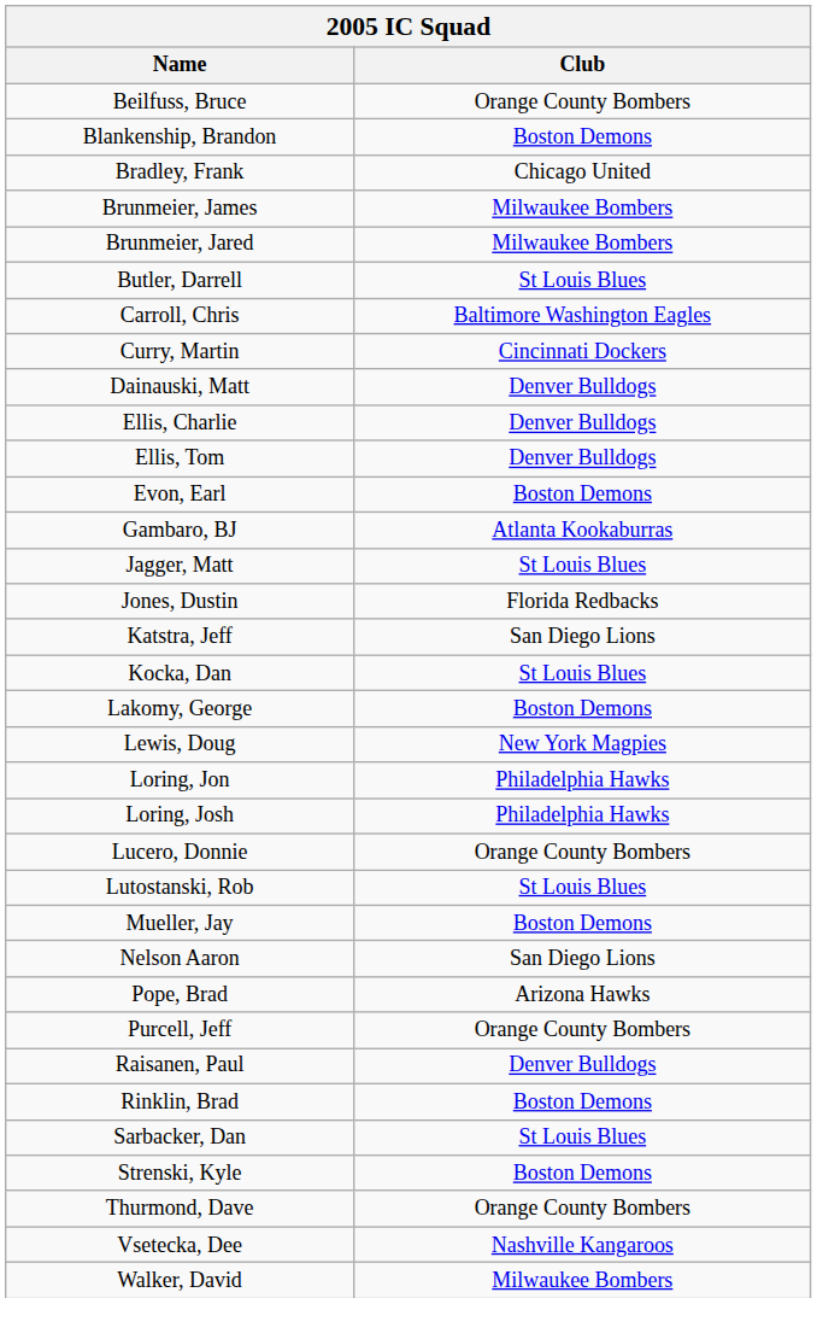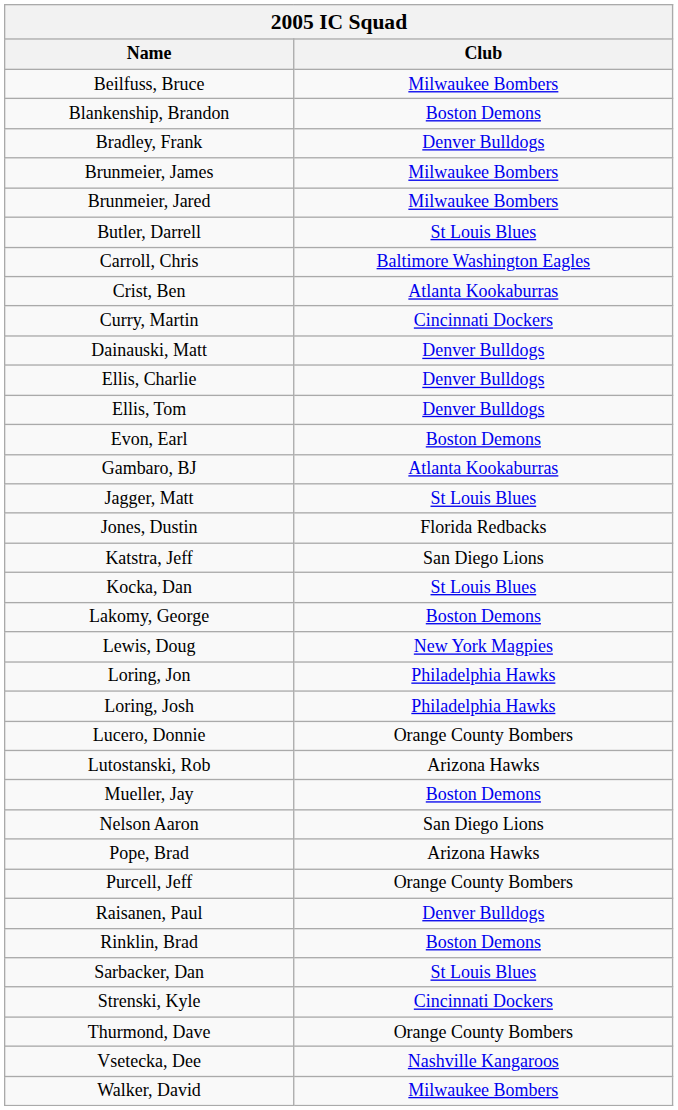 <table class="wikitable collapsible collapsed" style="font-size: 85%; text-align:center;">
 <tr valign="top">
 <th colspan="2" width="500"><big>2005 IC Squad</big></th>
 </tr>
 <tr>
 <th>Name</th>
 <th>Club</th>
 </tr>
 <tr>
 <td>Beilfuss, Bruce</td>
-<td>Orange County Bombers</td>
+<td><a href='#'>Milwaukee Bombers</a></td>
 </tr>
 <tr>
 <td>Blankenship, Brandon</td>
 <td><a href='#'>Boston Demons</a></td>
 </tr>
 <tr>
 <td>Bradley, Frank</td>
-<td>Chicago United</td>
+<td><a href='#'>Denver Bulldogs</a></td>
 </tr>
 <tr>
 <td>Brunmeier, James</td>
 <td><a href='#'>Milwaukee Bombers</a></td>
 </tr>
 <tr>
 <td>Brunmeier, Jared</td>
 <td><a href='#'>Milwaukee Bombers</a></td>
 </tr>
 <tr>
 <td>Butler, Darrell</td>
 <td><a href='#'>St Louis Blues</a></td>
 </tr>
 <tr>
 <td>Carroll, Chris</td>
 <td><a href='#'>Baltimore Washington Eagles</a></td>
+</tr>
+<tr>
+<td>Crist, Ben</td>
+<td><a href='#'>Atlanta Kookaburras</a></td>
 </tr>
 <tr>
 <td>Curry, Martin</td>
 <td><a href='#'>Cincinnati Dockers</a></td>
 </tr>
 <tr>
 <td>Dainauski, Matt</td>
 <td><a href='#'>Denver Bulldogs</a></td>
 </tr>
 <tr>
 <td>Ellis, Charlie</td>
 <td><a href='#'>Denver Bulldogs</a></td>
 </tr>
 <tr>
 <td>Ellis, Tom</td>
 <td><a href='#'>Denver Bulldogs</a></td>
 </tr>
 <tr>
 <td>Evon, Earl</td>
 <td><a href='#'>Boston Demons</a></td>
 </tr>
 <tr>
 <td>Gambaro, BJ</td>
 <td><a href='#'>Atlanta Kookaburras</a></td>
 </tr>
 <tr>
 <td>Jagger, Matt</td>
 <td><a href='#'>St Louis Blues</a></td>
 </tr>
 <tr>
 <td>Jones, Dustin</td>
 <td>Florida Redbacks</td>
 </tr>
 <tr>
 <td>Katstra, Jeff</td>
 <td>San Diego Lions</td>
 </tr>
 <tr>
 <td>Kocka, Dan</td>
 <td><a href='#'>St Louis Blues</a></td>
 </tr>
 <tr>
 <td>Lakomy, George</td>
 <td><a href='#'>Boston Demons</a></td>
 </tr>
 <tr>
 <td>Lewis, Doug</td>
 <td><a href='#'>New York Magpies</a></td>
 </tr>
 <tr>
 <td>Loring, Jon</td>
 <td><a href='#'>Philadelphia Hawks</a></td>
 </tr>
 <tr>
 <td>Loring, Josh</td>
 <td><a href='#'>Philadelphia Hawks</a></td>
 </tr>
 <tr>
 <td>Lucero, Donnie</td>
 <td>Orange County Bombers</td>
 </tr>
 <tr>
 <td>Lutostanski, Rob</td>
-<td><a href='#'>St Louis Blues</a></td>
+<td>Arizona Hawks</td>
 </tr>
 <tr>
 <td>Mueller, Jay</td>
 <td><a href='#'>Boston Demons</a></td>
 </tr>
 <tr>
 <td>Nelson Aaron</td>
 <td>San Diego Lions</td>
 </tr>
 <tr>
 <td>Pope, Brad</td>
 <td>Arizona Hawks</td>
 </tr>
 <tr>
 <td>Purcell, Jeff</td>
 <td>Orange County Bombers</td>
 </tr>
 <tr>
 <td>Raisanen, Paul</td>
 <td><a href='#'>Denver Bulldogs</a></td>
 </tr>
 <tr>
 <td>Rinklin, Brad</td>
 <td><a href='#'>Boston Demons</a></td>
 </tr>
 <tr>
 <td>Sarbacker, Dan</td>
 <td><a href='#'>St Louis Blues</a></td>
 </tr>
 <tr>
 <td>Strenski, Kyle</td>
-<td><a href='#'>Boston Demons</a></td>
+<td><a href='#'>Cincinnati Dockers</a></td>
 </tr>
 <tr>
 <td>Thurmond, Dave</td>
 <td>Orange County Bombers</td>
 </tr>
 <tr>
 <td>Vsetecka, Dee</td>
 <td><a href='#'>Nashville Kangaroos</a></td>
 </tr>
 <tr>
 <td>Walker, David</td>
 <td><a href='#'>Milwaukee Bombers</a></td>
 </tr>
 </table>
